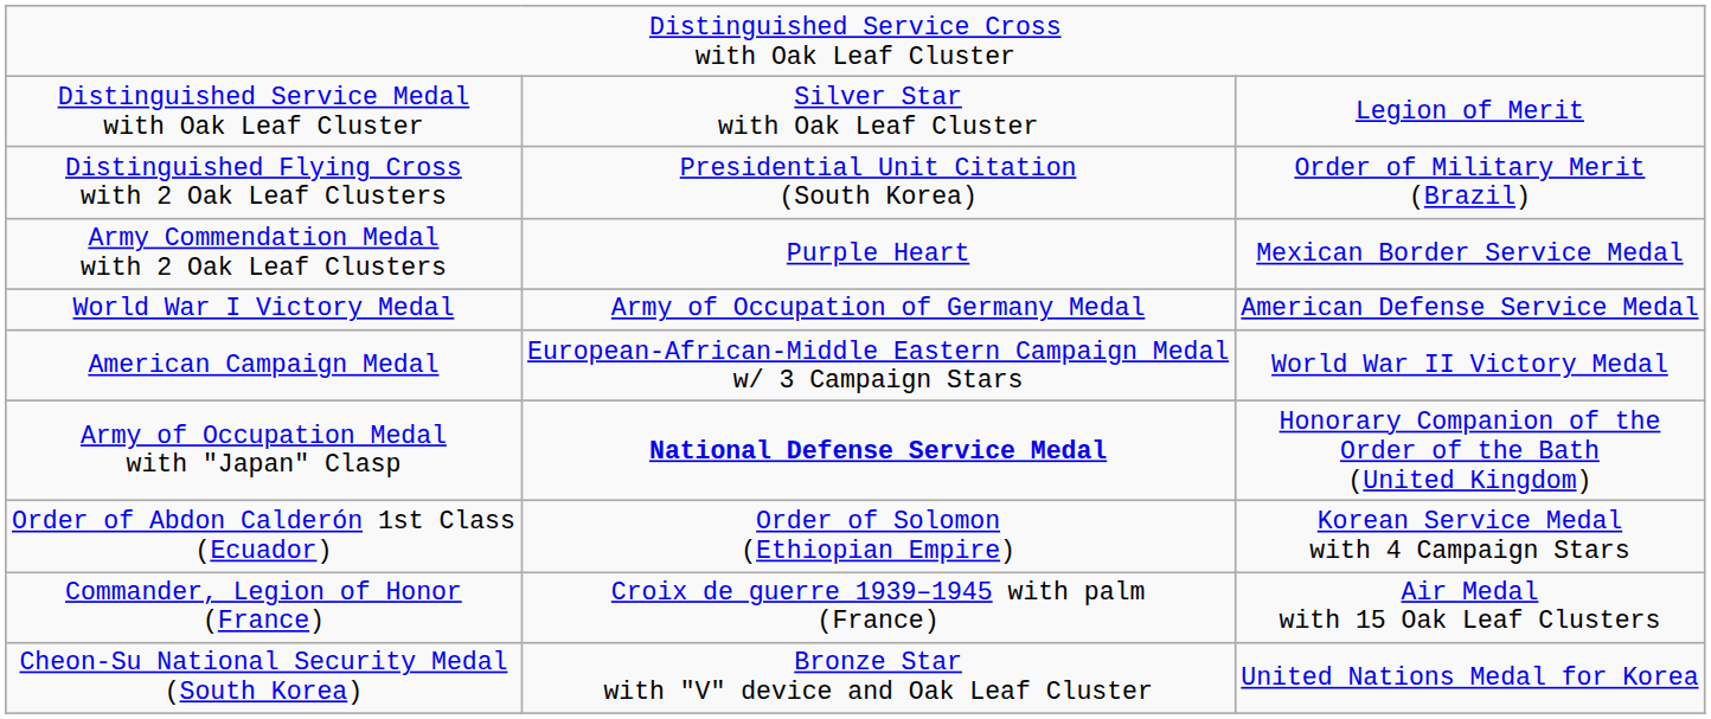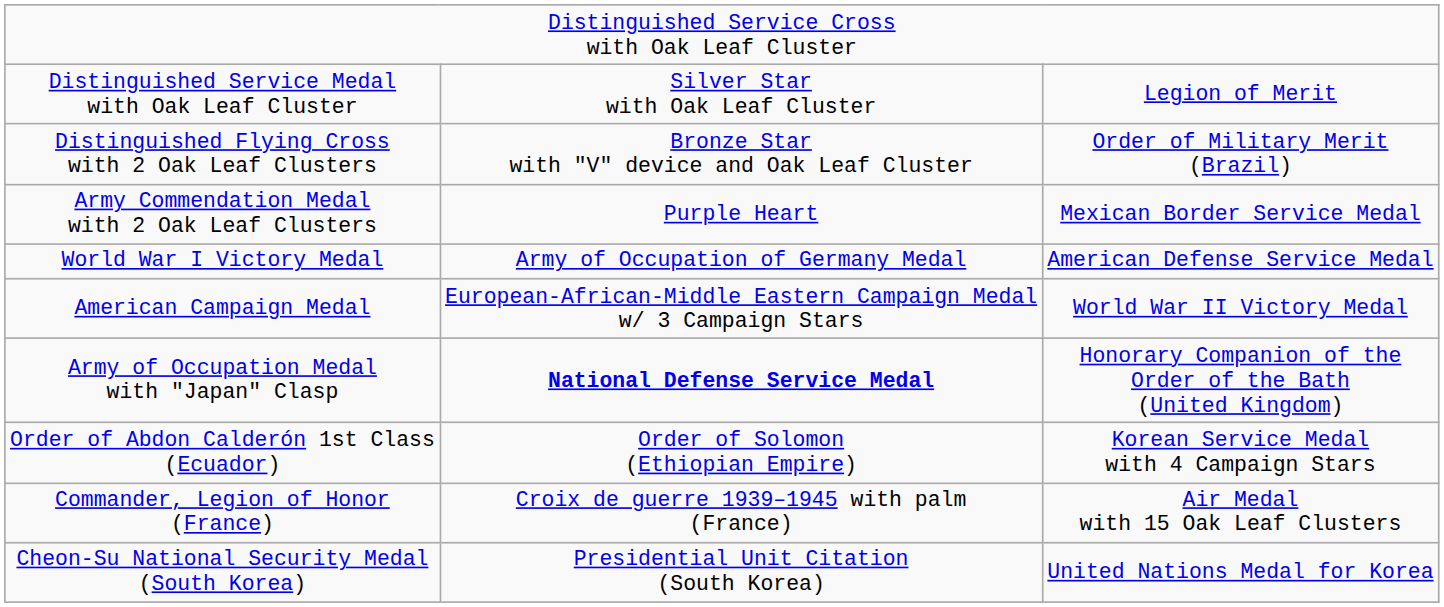 <table class="wikitable" style="margin:1em auto; text-align:center;">
 <tr>
 <td colspan="4"><a href='#'>Distinguished Service Cross</a> <br>with Oak Leaf Cluster</td>
 </tr>
 <tr>
 <td><a href='#'>Distinguished Service Medal</a> <br>with Oak Leaf Cluster</td>
 <td><a href='#'>Silver Star</a> <br>with Oak Leaf Cluster</td>
 <td><a href='#'>Legion of Merit</a></td>
 </tr>
 <tr>
 <td><a href='#'>Distinguished Flying Cross</a> <br>with 2 Oak Leaf Clusters</td>
-<td><a href='#'>Presidential Unit Citation</a> <br>(South Korea)</td>
+<td><a href='#'>Bronze Star</a> <br>with "V" device and Oak Leaf Cluster</td>
 <td><a href='#'>Order of Military Merit</a> <br>(<a href='#'>Brazil</a>)</td>
 </tr>
 <tr>
 <td><a href='#'>Army Commendation Medal</a><br> with 2 Oak Leaf Clusters</td>
 <td><a href='#'>Purple Heart</a></td>
 <td><a href='#'>Mexican Border Service Medal</a></td>
 </tr>
 <tr>
 <td><a href='#'>World War I Victory Medal</a></td>
 <td><a href='#'>Army of Occupation of Germany Medal</a></td>
 <td><a href='#'>American Defense Service Medal</a></td>
 </tr>
 <tr>
 <td><a href='#'>American Campaign Medal</a></td>
 <td><a href='#'>European-African-Middle Eastern Campaign Medal</a> <br>w/ 3 Campaign Stars</td>
 <td><a href='#'>World War II Victory Medal</a></td>
 </tr>
 <tr>
 <td><a href='#'>Army of Occupation Medal</a> <br>with "Japan" Clasp</td>
 <td><strong><a href='#'>National Defense Service Medal</a></strong></td>
 <td><a href='#'>Honorary Companion of the <br>Order of the Bath</a> <br>(<a href='#'>United Kingdom</a>)</td>
 </tr>
 <tr>
 <td><a href='#'>Order of Abdon Calderón</a> 1st Class <br>(<a href='#'>Ecuador</a>)</td>
 <td><a href='#'>Order of Solomon</a> <br>(<a href='#'>Ethiopian Empire</a>)</td>
 <td><a href='#'>Korean Service Medal</a> <br>with 4 Campaign Stars</td>
 </tr>
 <tr>
 <td><a href='#'>Commander, Legion of Honor</a> <br>(<a href='#'>France</a>)</td>
 <td><a href='#'>Croix de guerre 1939–1945</a> with palm <br>(France)</td>
 <td><a href='#'>Air Medal</a> <br>with 15 Oak Leaf Clusters</td>
 </tr>
 <tr>
 <td><a href='#'>Cheon-Su National Security Medal</a> <br>(<a href='#'>South Korea</a>)</td>
-<td><a href='#'>Bronze Star</a> <br>with "V" device and Oak Leaf Cluster</td>
+<td><a href='#'>Presidential Unit Citation</a> <br>(South Korea)</td>
 <td><a href='#'>United Nations Medal for Korea</a></td>
 </tr>
 </table>
